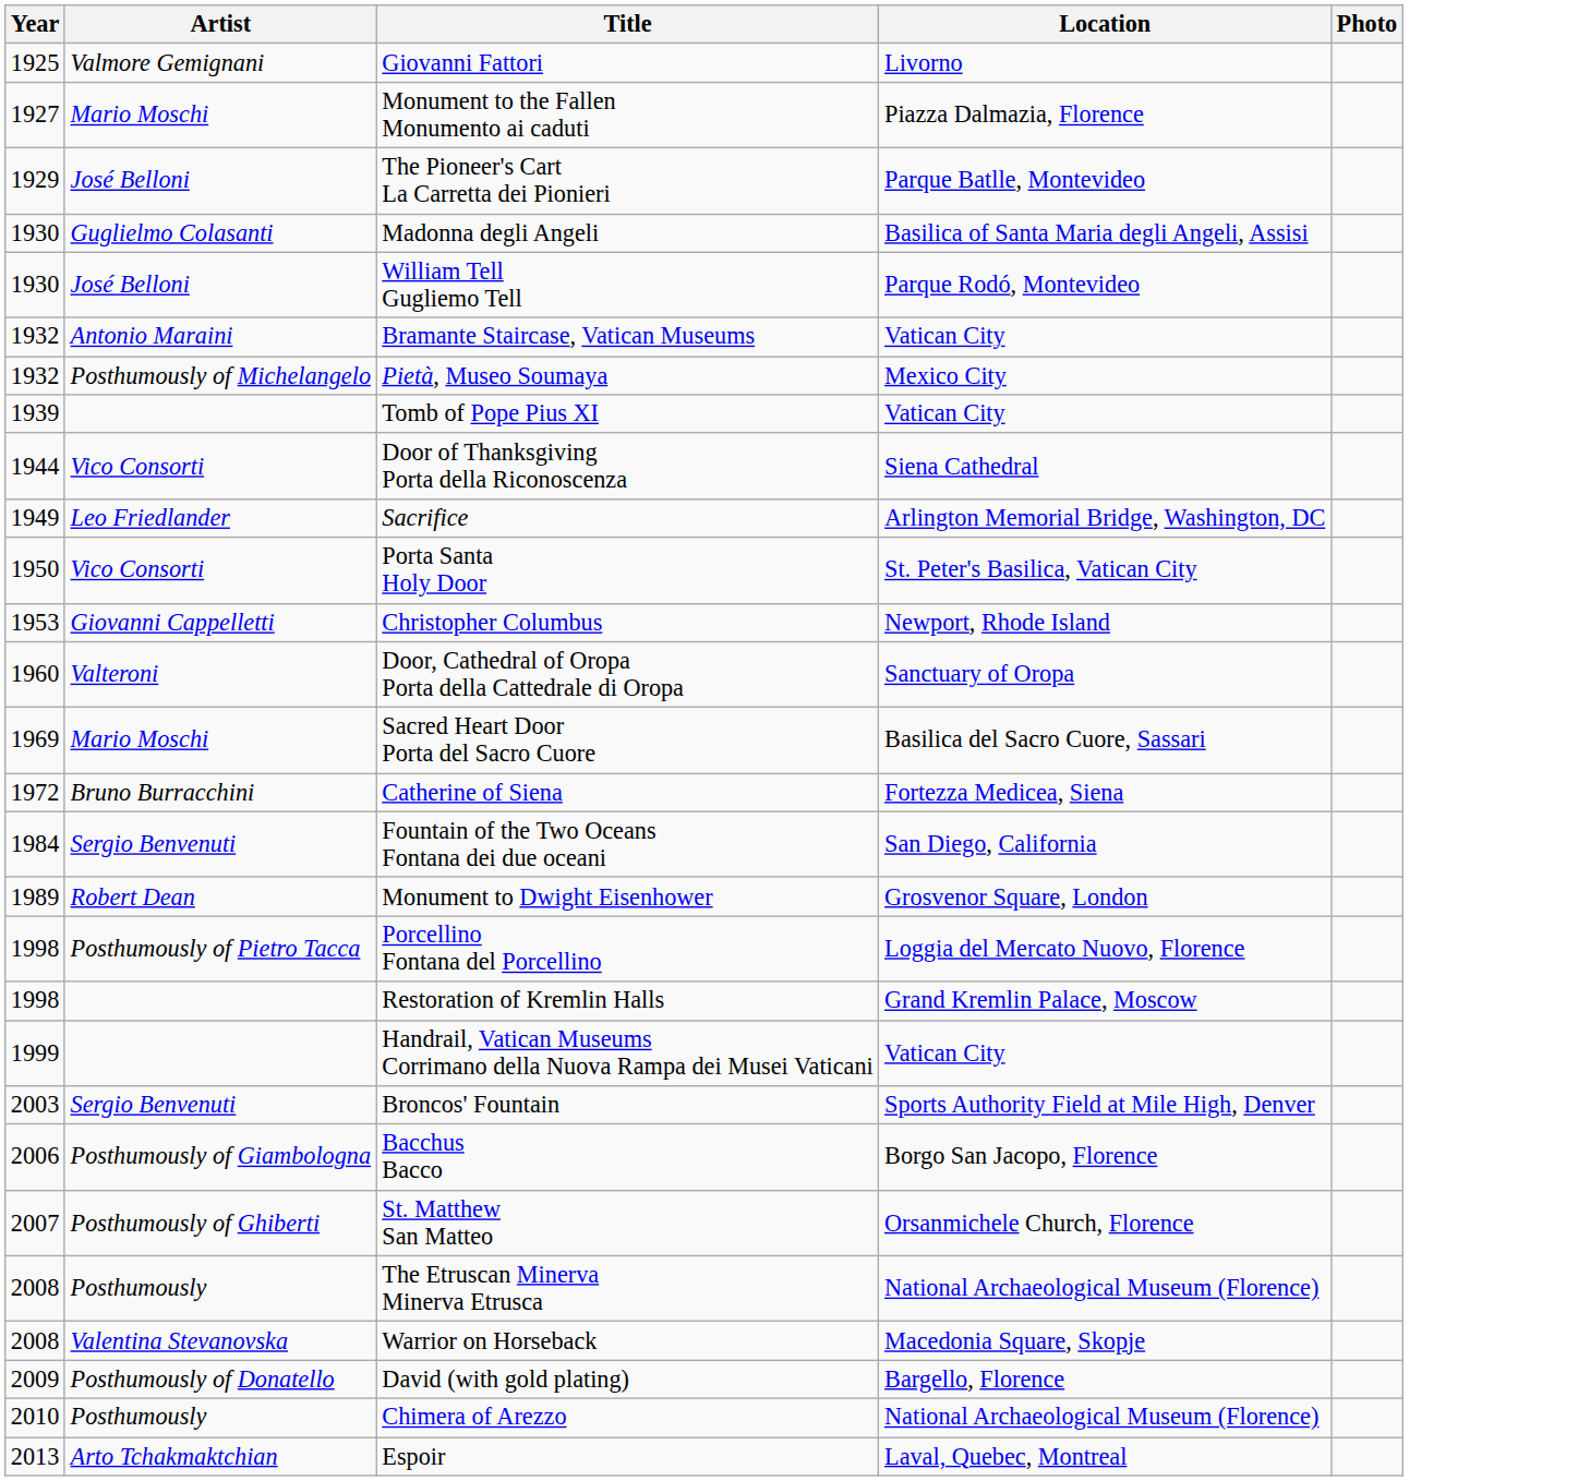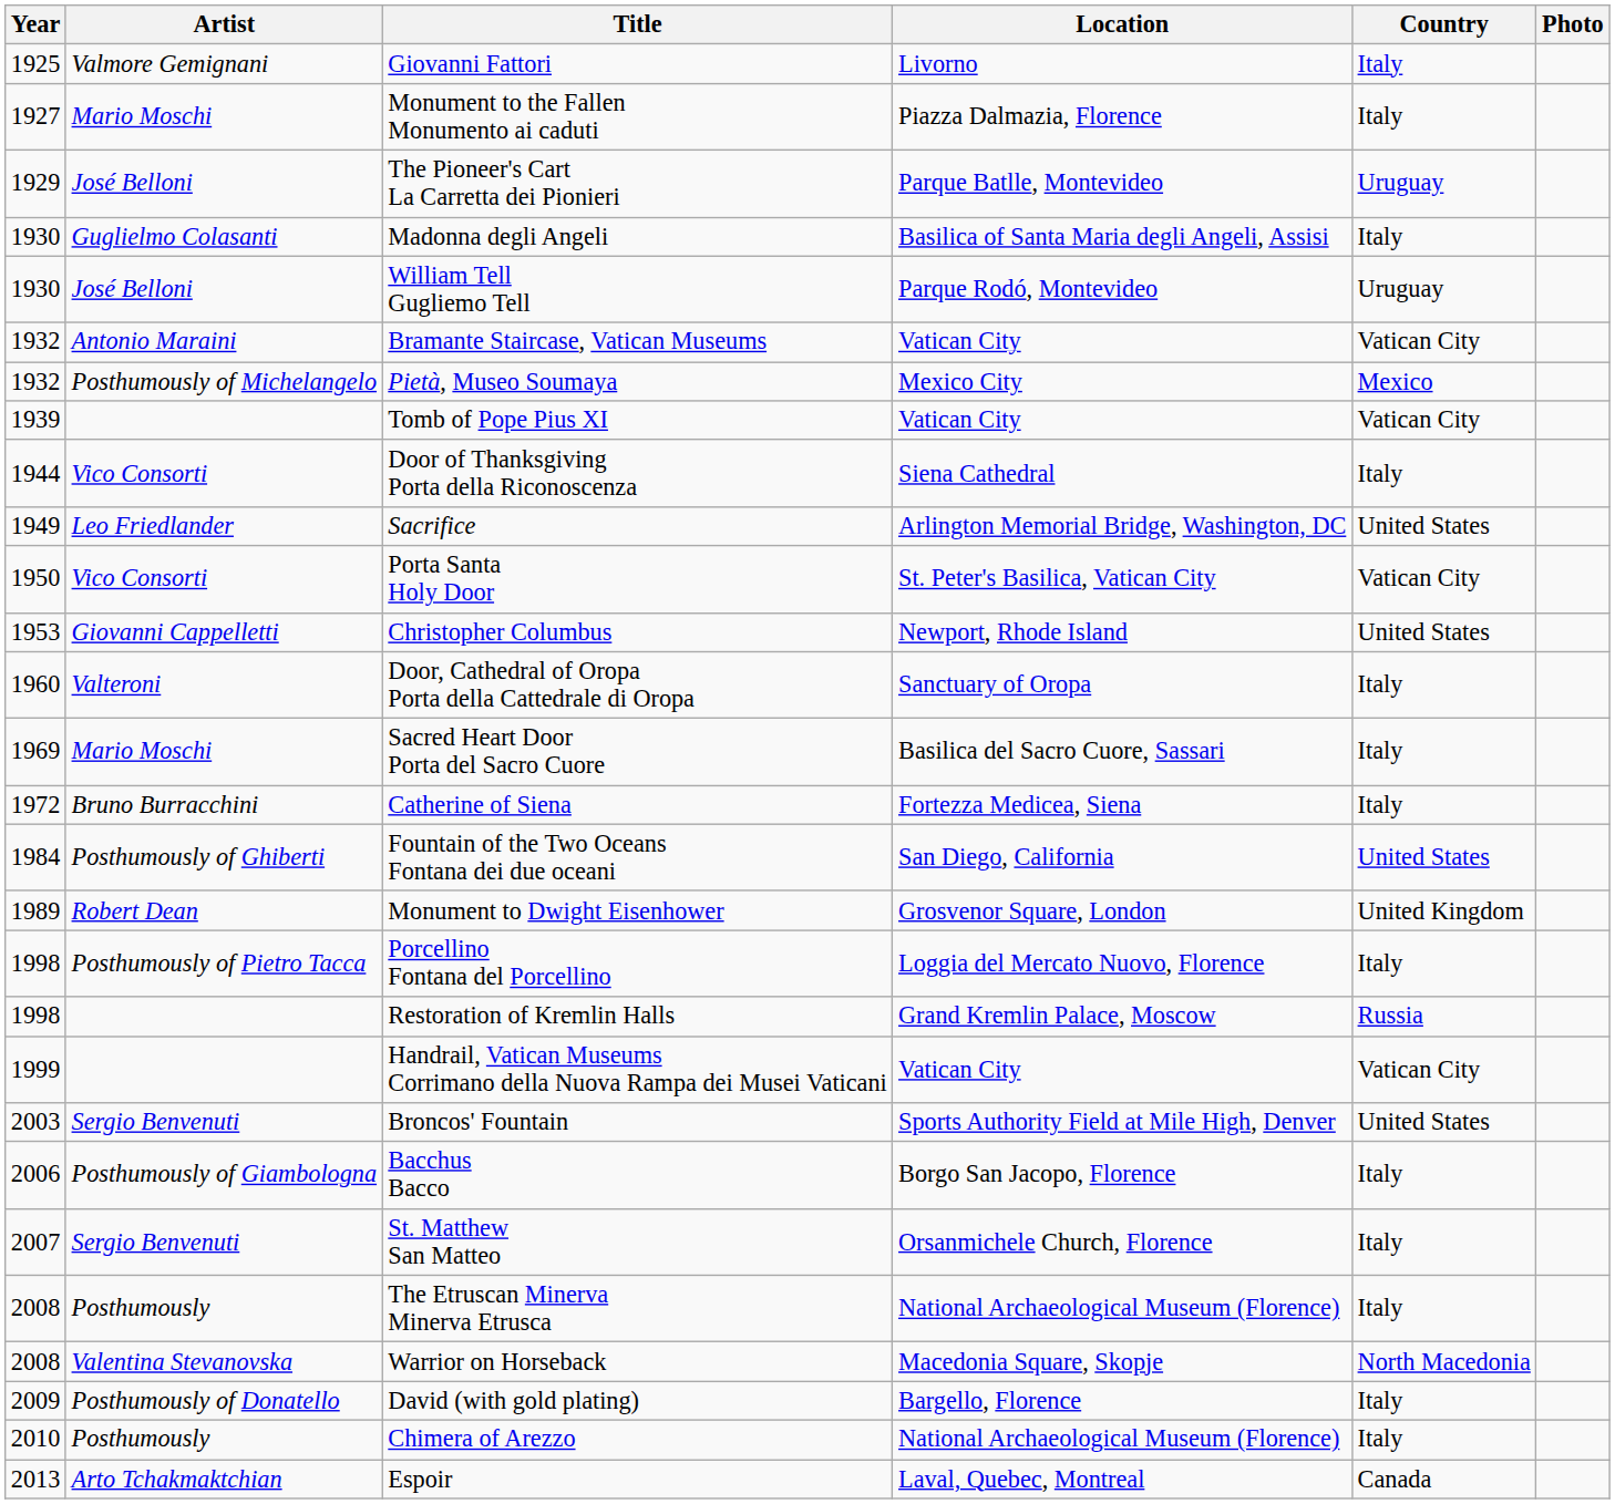 <table class="wikitable sortable">
 <tr>
 <th>Year</th>
 <th>Artist</th>
 <th>Title</th>
 <th>Location</th>
+<th>Country</th>
 <th>Photo</th>
 </tr>
 <tr>
 <td>1925</td>
 <td><em>Valmore Gemignani</em></td>
 <td><a href='#'>Giovanni Fattori</a></td>
 <td><a href='#'>Livorno</a></td>
+<td><a href='#'>Italy</a></td>
 <td></td>
 </tr>
 <tr>
 <td>1927</td>
 <td><em><a href='#'>Mario Moschi</a></em></td>
 <td>Monument to the Fallen<br>Monumento ai caduti</td>
 <td>Piazza Dalmazia, <a href='#'>Florence</a></td>
+<td>Italy</td>
 <td></td>
 </tr>
 <tr>
 <td>1929</td>
 <td><em><a href='#'>José Belloni</a></em></td>
 <td>The Pioneer's Cart<br>La Carretta dei Pionieri</td>
 <td><a href='#'>Parque Batlle</a>, <a href='#'>Montevideo</a></td>
+<td><a href='#'>Uruguay</a></td>
 <td></td>
 </tr>
 <tr>
 <td>1930</td>
 <td><em><a href='#'>Guglielmo Colasanti</a></em></td>
 <td>Madonna degli Angeli</td>
 <td><a href='#'>Basilica of Santa Maria degli Angeli</a>, <a href='#'>Assisi</a></td>
+<td>Italy</td>
 <td></td>
 </tr>
 <tr>
 <td>1930</td>
 <td><em><a href='#'>José Belloni</a></em></td>
 <td><a href='#'>William Tell</a><br>Gugliemo Tell</td>
 <td><a href='#'>Parque Rodó</a>, <a href='#'>Montevideo</a></td>
+<td>Uruguay</td>
 <td></td>
 </tr>
 <tr>
 <td>1932</td>
 <td><em><a href='#'>Antonio Maraini</a></em></td>
 <td><a href='#'>Bramante Staircase</a>, <a href='#'>Vatican Museums</a></td>
 <td><a href='#'>Vatican City</a></td>
+<td>Vatican City</td>
 <td></td>
 </tr>
 <tr>
 <td>1932</td>
 <td><em>Posthumously of <a href='#'>Michelangelo</a></em></td>
 <td><em><a href='#'>Pietà</a></em>, <a href='#'>Museo Soumaya</a></td>
 <td><a href='#'>Mexico City</a></td>
+<td><a href='#'>Mexico</a></td>
 <td></td>
 </tr>
 <tr>
 <td>1939</td>
 <td></td>
 <td>Tomb of <a href='#'>Pope Pius XI</a></td>
 <td><a href='#'>Vatican City</a></td>
+<td>Vatican City</td>
 <td></td>
 </tr>
 <tr>
 <td>1944</td>
 <td><em><a href='#'>Vico Consorti</a></em></td>
 <td>Door of Thanksgiving<br>Porta della Riconoscenza</td>
 <td><a href='#'>Siena Cathedral</a></td>
+<td>Italy</td>
 <td></td>
 </tr>
 <tr>
 <td>1949</td>
 <td><em><a href='#'>Leo Friedlander</a></em></td>
 <td><em>Sacrifice</em></td>
 <td><a href='#'>Arlington Memorial Bridge</a>, <a href='#'>Washington, DC</a></td>
+<td>United States</td>
 <td></td>
 </tr>
 <tr>
 <td>1950</td>
 <td><em><a href='#'>Vico Consorti</a></em></td>
 <td>Porta Santa<br><a href='#'>Holy Door</a></td>
 <td><a href='#'>St. Peter's Basilica</a>, <a href='#'>Vatican City</a></td>
+<td>Vatican City</td>
 <td></td>
 </tr>
 <tr>
 <td>1953</td>
 <td><em><a href='#'>Giovanni Cappelletti</a></em></td>
 <td><a href='#'>Christopher Columbus</a></td>
 <td><a href='#'>Newport</a>, <a href='#'>Rhode Island</a></td>
+<td>United States</td>
 <td></td>
 </tr>
 <tr>
 <td>1960</td>
 <td><em><a href='#'>Valteroni</a></em></td>
 <td>Door, Cathedral of Oropa<br>Porta della Cattedrale di Oropa</td>
 <td><a href='#'>Sanctuary of Oropa</a></td>
+<td>Italy</td>
 <td></td>
 </tr>
 <tr>
 <td>1969</td>
 <td><em><a href='#'>Mario Moschi</a></em></td>
 <td>Sacred Heart Door<br>Porta del Sacro Cuore</td>
 <td>Basilica del Sacro Cuore, <a href='#'>Sassari</a></td>
+<td>Italy</td>
 <td></td>
 </tr>
 <tr>
 <td>1972</td>
 <td><em>Bruno Burracchini</em></td>
 <td><a href='#'>Catherine of Siena</a></td>
 <td><a href='#'>Fortezza Medicea</a>, <a href='#'>Siena</a></td>
+<td>Italy</td>
 <td></td>
 </tr>
 <tr>
 <td>1984</td>
-<td><em><a href='#'>Sergio Benvenuti</a></em></td>
+<td><em>Posthumously of <a href='#'>Ghiberti</a></em></td>
 <td>Fountain of the Two Oceans<br>Fontana dei due oceani</td>
 <td><a href='#'>San Diego</a>, <a href='#'>California</a></td>
+<td><a href='#'>United States</a></td>
 <td></td>
 </tr>
 <tr>
 <td>1989</td>
 <td><em><a href='#'>Robert Dean</a></em></td>
 <td>Monument to <a href='#'>Dwight Eisenhower</a><br></td>
 <td><a href='#'>Grosvenor Square</a>, <a href='#'>London</a></td>
+<td>United Kingdom</td>
 <td></td>
 </tr>
 <tr>
 <td>1998</td>
 <td><em>Posthumously of <a href='#'>Pietro Tacca</a></em></td>
 <td><a href='#'>Porcellino</a><br>Fontana del <a href='#'>Porcellino</a></td>
 <td><a href='#'>Loggia del Mercato Nuovo</a>, <a href='#'>Florence</a></td>
+<td>Italy</td>
 <td></td>
 </tr>
 <tr>
 <td>1998</td>
 <td></td>
 <td>Restoration of Kremlin Halls</td>
 <td><a href='#'>Grand Kremlin Palace</a>, <a href='#'>Moscow</a></td>
+<td><a href='#'>Russia</a></td>
 <td></td>
 </tr>
 <tr>
 <td>1999</td>
 <td></td>
 <td>Handrail, <a href='#'>Vatican Museums</a><br>Corrimano della Nuova Rampa dei Musei Vaticani</td>
 <td><a href='#'>Vatican City</a></td>
+<td>Vatican City</td>
 <td></td>
 </tr>
 <tr>
 <td>2003</td>
 <td><em><a href='#'>Sergio Benvenuti</a></em></td>
 <td>Broncos' Fountain</td>
 <td><a href='#'>Sports Authority Field at Mile High</a>, <a href='#'>Denver</a></td>
+<td>United States</td>
 <td></td>
 </tr>
 <tr>
 <td>2006</td>
 <td><em>Posthumously of <a href='#'>Giambologna</a></em></td>
 <td><a href='#'>Bacchus</a><br>Bacco</td>
 <td>Borgo San Jacopo, <a href='#'>Florence</a></td>
+<td>Italy</td>
 <td></td>
 </tr>
 <tr>
 <td>2007</td>
-<td><em>Posthumously of <a href='#'>Ghiberti</a></em></td>
+<td><em><a href='#'>Sergio Benvenuti</a></em></td>
 <td><a href='#'>St. Matthew</a><br>San Matteo</td>
 <td><a href='#'>Orsanmichele</a> Church, <a href='#'>Florence</a></td>
+<td>Italy</td>
 <td></td>
 </tr>
 <tr>
 <td>2008</td>
 <td><em>Posthumously</em></td>
 <td>The Etruscan <a href='#'>Minerva</a><br>Minerva Etrusca</td>
 <td><a href='#'>National Archaeological Museum (Florence)</a></td>
+<td>Italy</td>
 <td></td>
 </tr>
 <tr>
 <td>2008</td>
 <td><em><a href='#'>Valentina Stevanovska</a></em></td>
 <td>Warrior on Horseback</td>
 <td><a href='#'>Macedonia Square</a>, <a href='#'>Skopje</a></td>
+<td><a href='#'>North Macedonia</a></td>
 <td></td>
 </tr>
 <tr>
 <td>2009</td>
 <td><em>Posthumously of <a href='#'>Donatello</a></em></td>
 <td>David (with gold plating)</td>
 <td><a href='#'>Bargello</a>, <a href='#'>Florence</a></td>
+<td>Italy</td>
 <td></td>
 </tr>
 <tr>
 <td>2010</td>
 <td><em>Posthumously</em></td>
 <td><a href='#'>Chimera of Arezzo</a></td>
 <td><a href='#'>National Archaeological Museum (Florence)</a></td>
+<td>Italy</td>
 <td></td>
 </tr>
 <tr>
 <td>2013</td>
 <td><em><a href='#'>Arto Tchakmaktchian</a></em></td>
 <td>Espoir</td>
 <td><a href='#'>Laval, Quebec</a>, <a href='#'>Montreal</a></td>
+<td>Canada</td>
 <td></td>
 </tr>
 </table>
